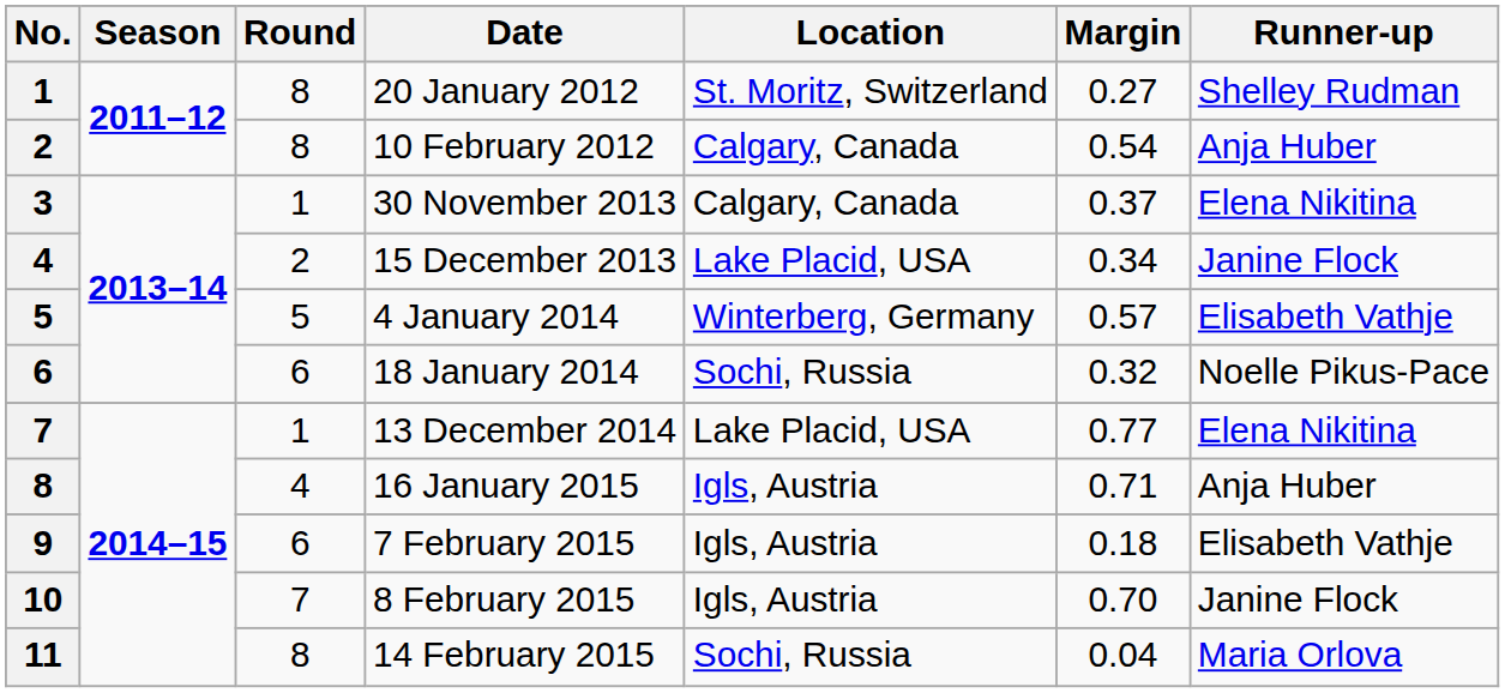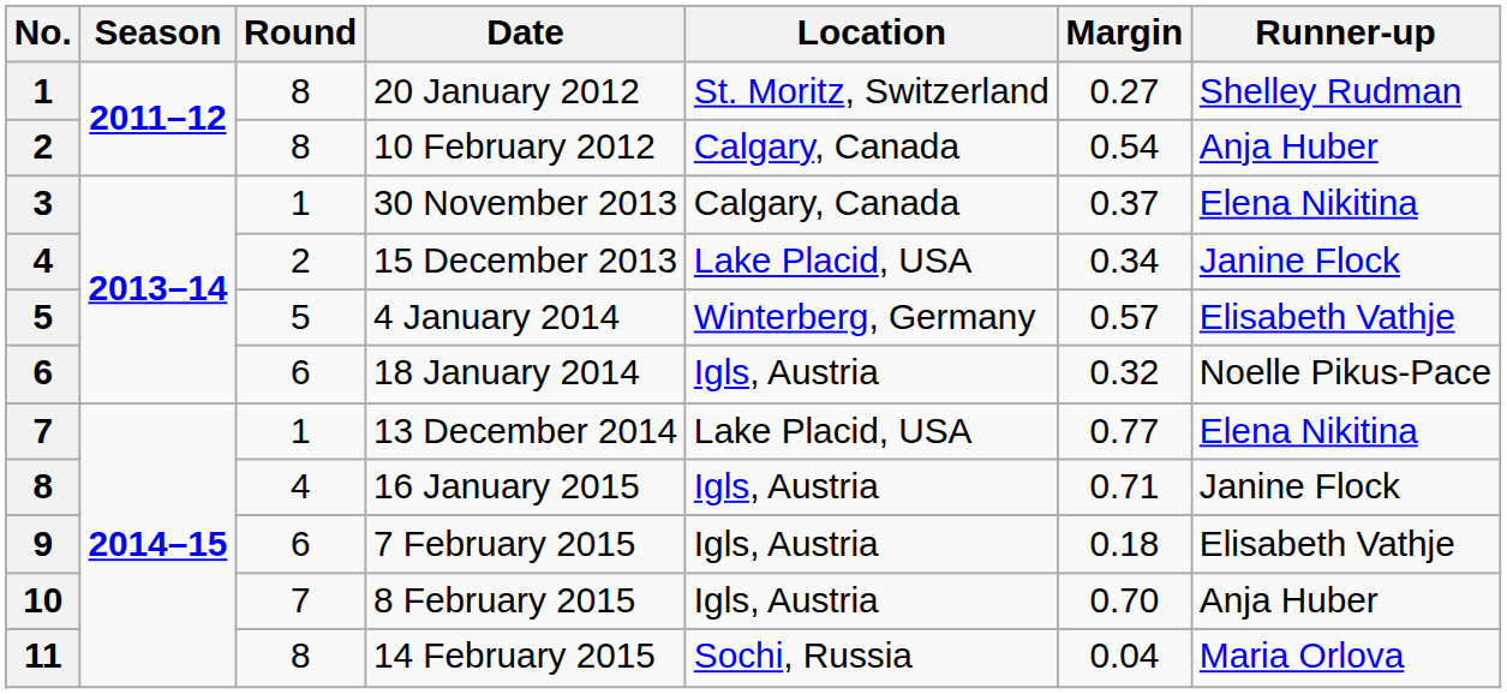 <table class="wikitable" style=font-size:100%;>
 <tr>
 <th>No.</th>
 <th>Season</th>
 <th>Round</th>
 <th>Date</th>
 <th>Location</th>
 <th>Margin</th>
 <th>Runner-up</th>
 </tr>
 <tr>
 <th>1</th>
 <td rowspan="2" style="text-align:center;"><strong><a href='#'>2011–12</a></strong></td>
 <td align=center>8</td>
 <td>20 January 2012</td>
 <td> <a href='#'>St. Moritz</a>, Switzerland</td>
 <td align=center>0.27</td>
 <td> <a href='#'>Shelley Rudman</a></td>
 </tr>
 <tr>
 <th>2</th>
 <td align=center>8</td>
 <td>10 February 2012</td>
 <td> <a href='#'>Calgary</a>, Canada</td>
 <td align=center>0.54</td>
 <td> <a href='#'>Anja Huber</a></td>
 </tr>
 <tr>
 <th>3</th>
 <td rowspan="4" style="text-align:center;"><strong><a href='#'>2013–14</a></strong></td>
 <td align=center>1</td>
 <td>30 November 2013</td>
 <td> Calgary, Canada</td>
 <td align=center>0.37</td>
 <td> <a href='#'>Elena Nikitina</a></td>
 </tr>
 <tr>
 <th>4</th>
 <td align=center>2</td>
 <td>15 December 2013</td>
 <td> <a href='#'>Lake Placid</a>, USA</td>
 <td align=center>0.34</td>
 <td> <a href='#'>Janine Flock</a></td>
 </tr>
 <tr>
 <th>5</th>
 <td align=center>5</td>
 <td>4 January 2014</td>
 <td> <a href='#'>Winterberg</a>, Germany</td>
 <td align=center>0.57</td>
 <td> <a href='#'>Elisabeth Vathje</a></td>
 </tr>
 <tr>
 <th>6</th>
 <td align=center>6</td>
 <td>18 January 2014</td>
-<td> <a href='#'>Sochi</a>, Russia</td>
+<td> <a href='#'>Igls</a>, Austria</td>
 <td align=center>0.32</td>
 <td> Noelle Pikus-Pace</td>
 </tr>
 <tr>
 <th>7</th>
 <td rowspan="5" style="text-align:center;"><strong><a href='#'>2014–15</a></strong></td>
 <td align=center>1</td>
 <td>13 December 2014</td>
 <td> Lake Placid, USA</td>
 <td align=center>0.77</td>
 <td> <a href='#'>Elena Nikitina</a></td>
 </tr>
 <tr>
 <th>8</th>
 <td align=center>4</td>
 <td>16 January 2015</td>
 <td> <a href='#'>Igls</a>, Austria</td>
 <td align=center>0.71</td>
-<td> Anja Huber</td>
+<td> Janine Flock</td>
 </tr>
 <tr>
 <th>9</th>
 <td align=center>6</td>
 <td>7 February 2015</td>
 <td> Igls, Austria</td>
 <td align=center>0.18</td>
 <td> Elisabeth Vathje</td>
 </tr>
 <tr>
 <th>10</th>
 <td align=center>7</td>
 <td>8 February 2015</td>
 <td> Igls, Austria</td>
 <td align=center>0.70</td>
-<td> Janine Flock</td>
+<td> Anja Huber</td>
 </tr>
 <tr>
 <th>11</th>
 <td align=center>8</td>
 <td>14 February 2015</td>
 <td> <a href='#'>Sochi</a>, Russia</td>
 <td align=center>0.04</td>
 <td> <a href='#'>Maria Orlova</a></td>
 </tr>
 </table>
